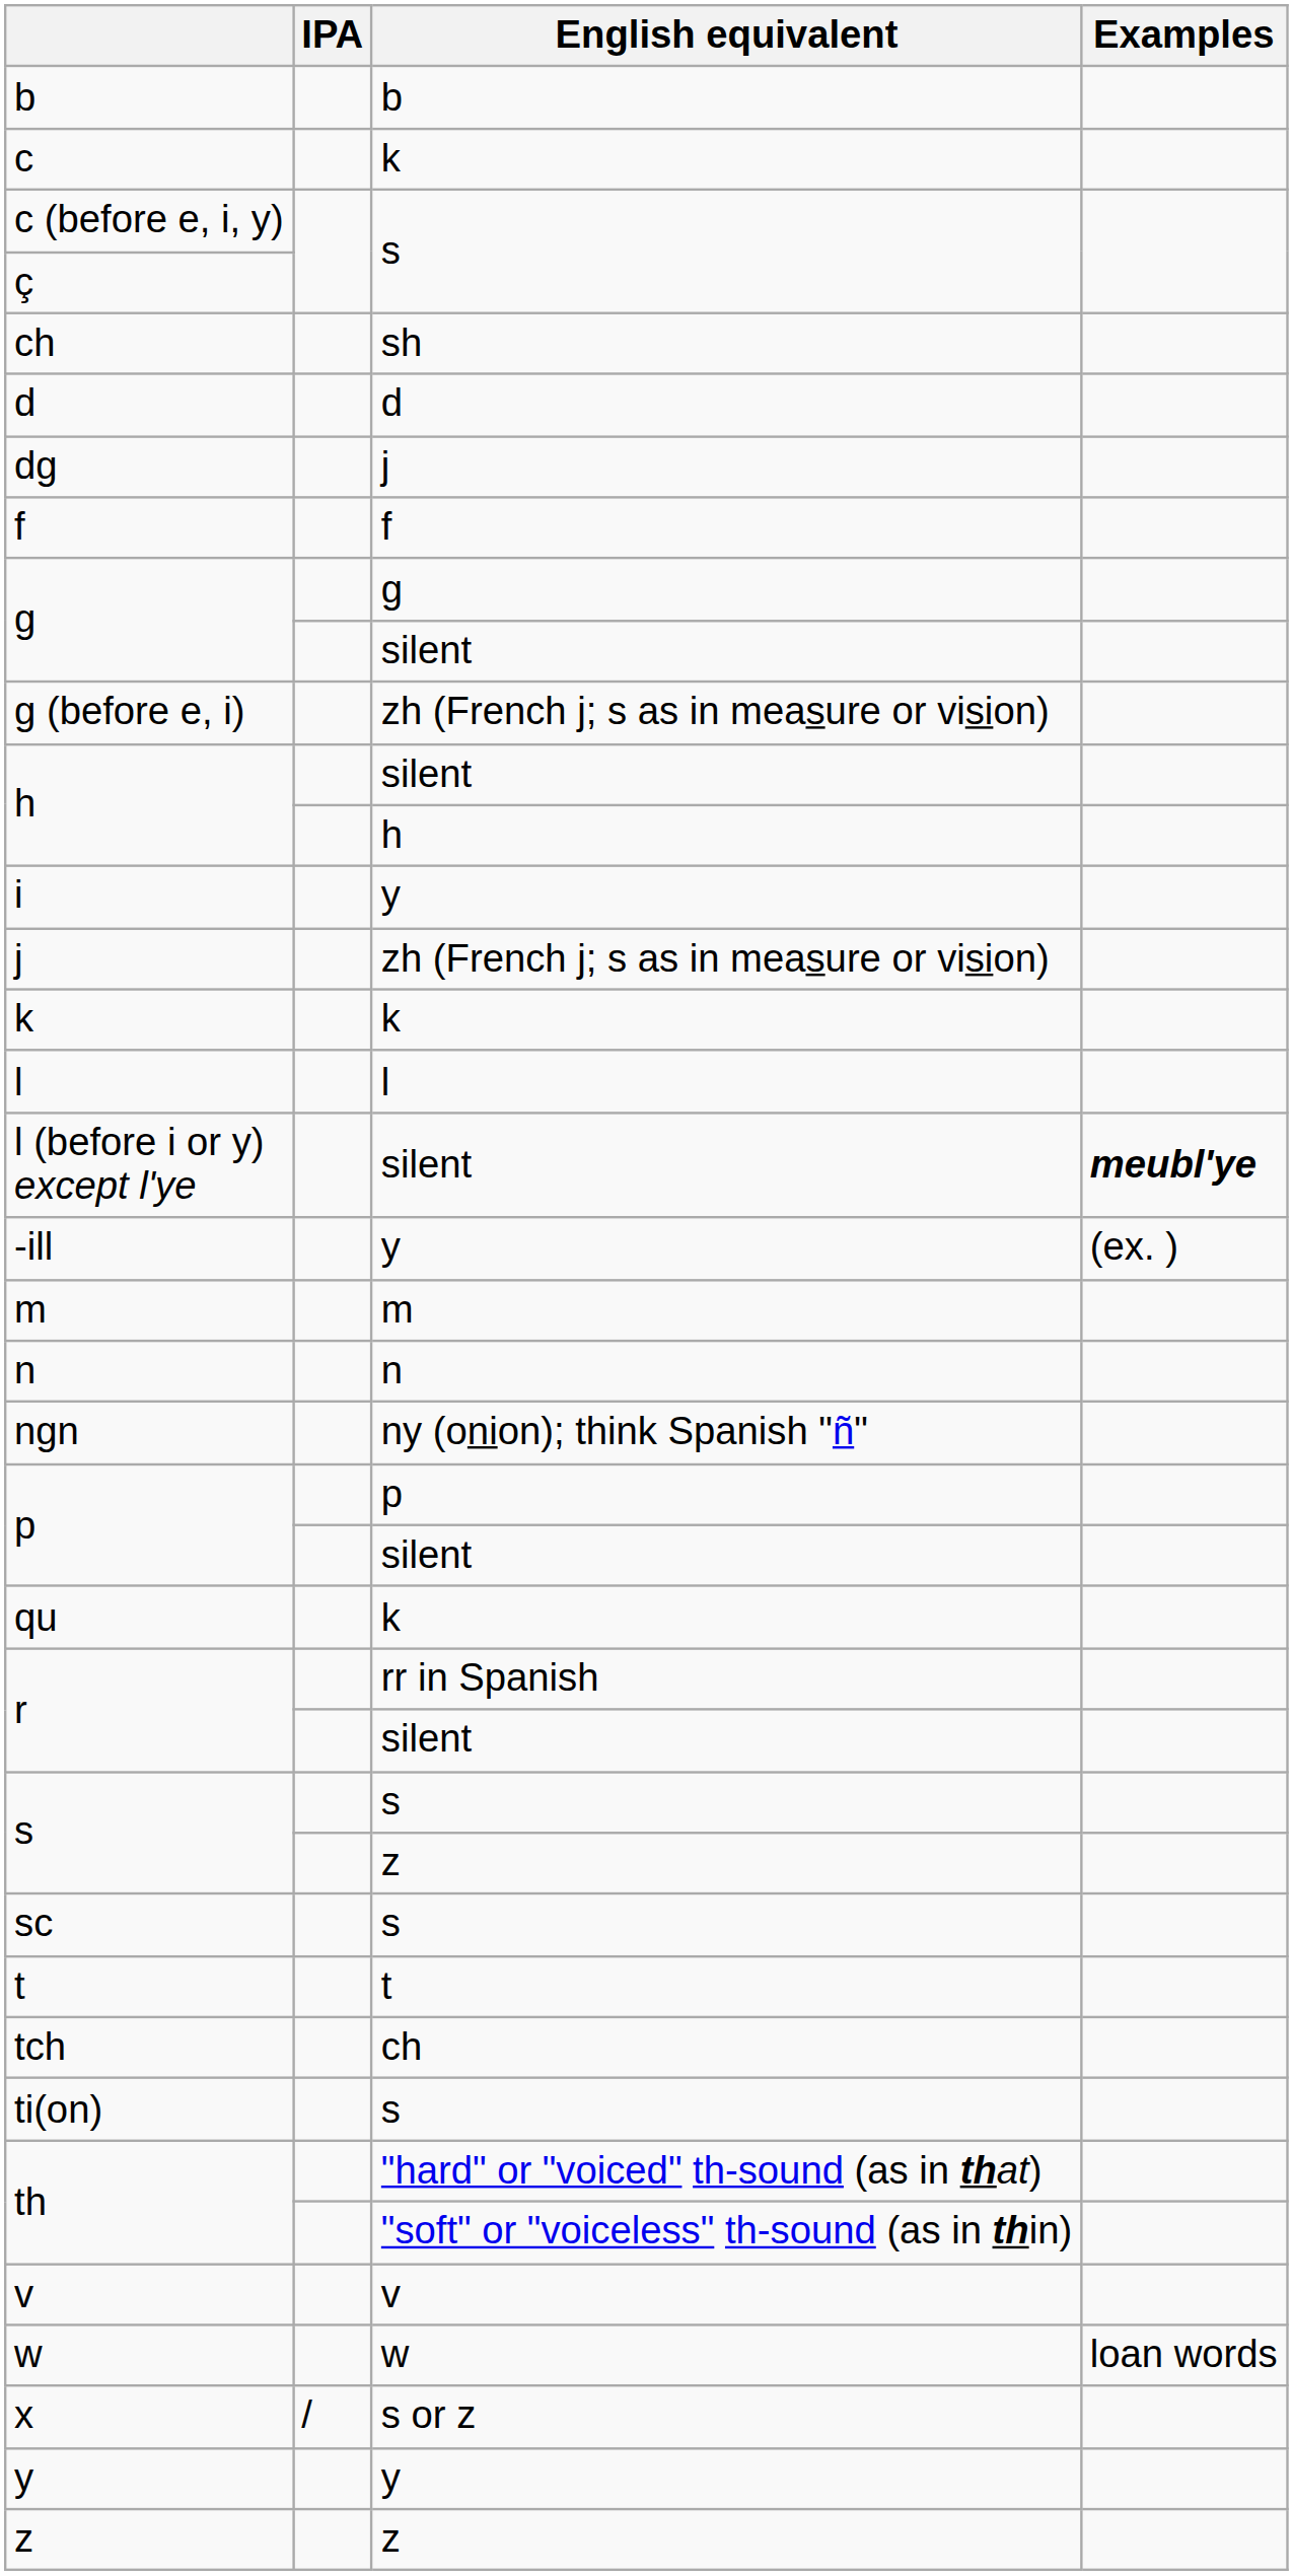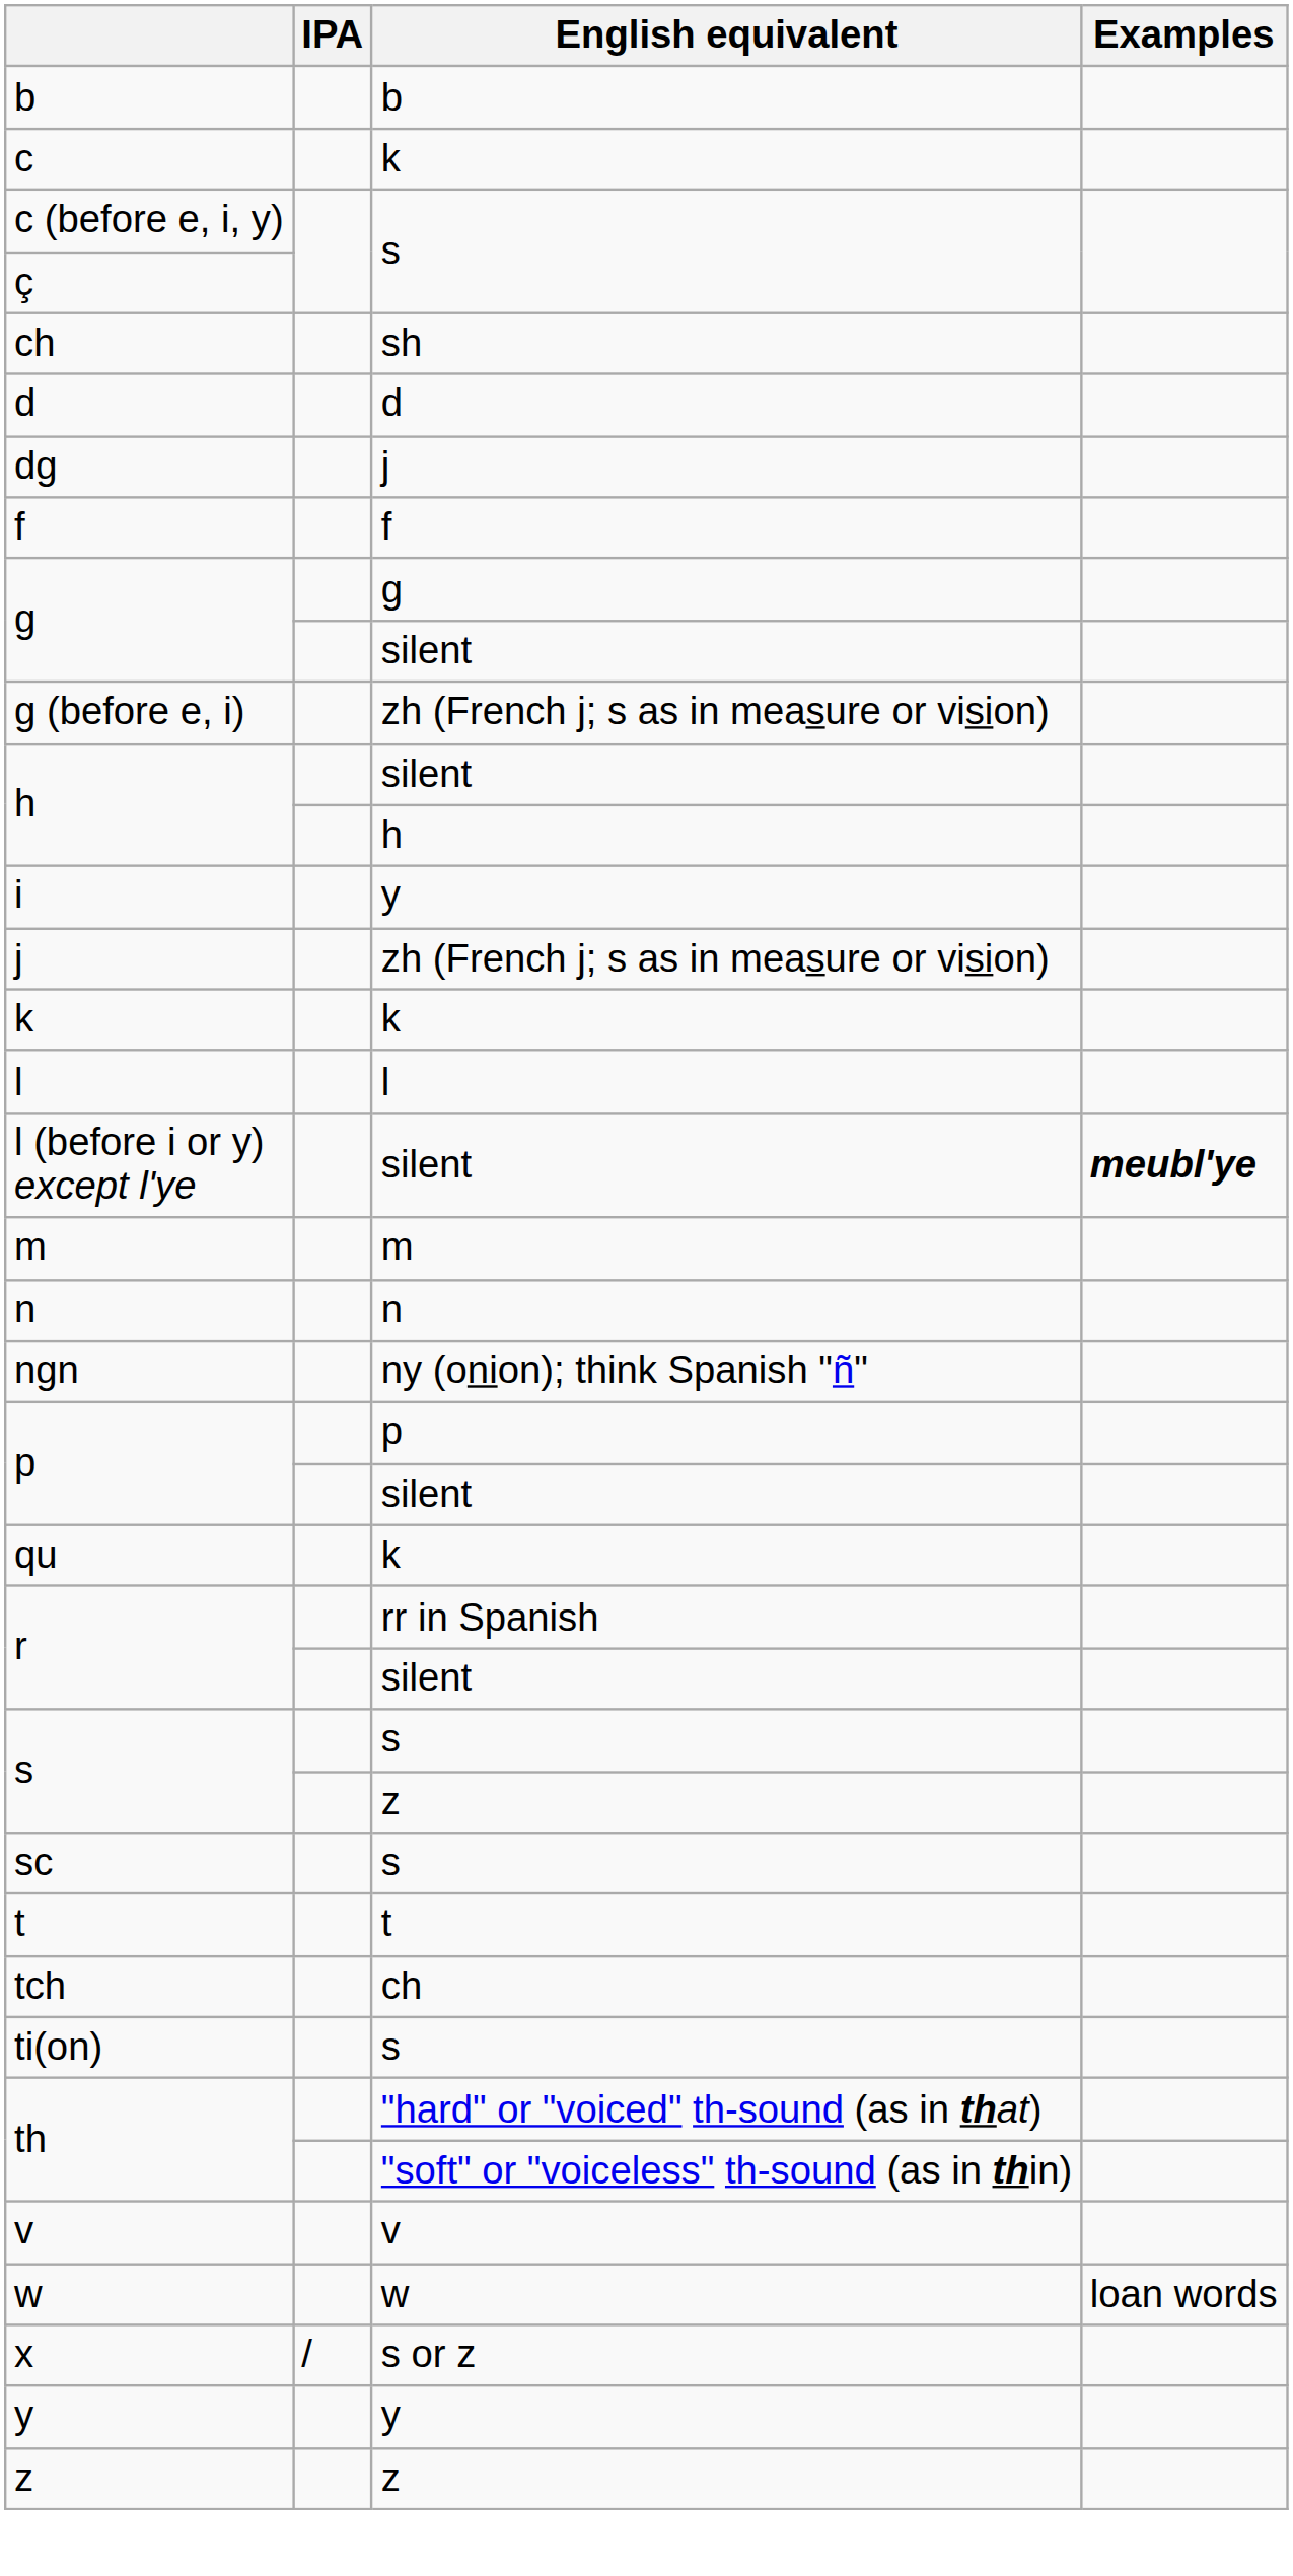 <table class="wikitable">
 <tr>
 <th></th>
 <th>IPA</th>
 <th>English equivalent</th>
 <th>Examples</th>
 </tr>
 <tr>
 <td>b</td>
 <td></td>
 <td>b</td>
 <td></td>
 </tr>
 <tr>
 <td>c</td>
 <td></td>
 <td>k</td>
 <td></td>
 </tr>
 <tr>
 <td>c (before e, i, y)</td>
 <td rowspan="2"></td>
 <td rowspan="2">s</td>
 <td rowspan="2"></td>
 </tr>
 <tr>
 <td>ç</td>
 </tr>
 <tr>
 <td>ch</td>
 <td></td>
 <td>sh</td>
 <td></td>
 </tr>
 <tr>
 <td>d</td>
 <td></td>
 <td>d</td>
 <td></td>
 </tr>
 <tr>
 <td>dg</td>
 <td></td>
 <td>j</td>
 <td></td>
 </tr>
 <tr>
 <td>f</td>
 <td></td>
 <td>f</td>
 <td></td>
 </tr>
 <tr>
 <td rowspan="2">g</td>
 <td></td>
 <td>g</td>
 <td></td>
 </tr>
 <tr>
 <td></td>
 <td>silent</td>
 <td></td>
 </tr>
 <tr>
 <td>g (before e, i)</td>
 <td></td>
 <td>zh (French j; s as in mea<u>s</u>ure or vi<u>si</u>on)</td>
 <td></td>
 </tr>
 <tr>
 <td rowspan="2">h</td>
 <td></td>
 <td>silent</td>
 <td></td>
 </tr>
 <tr>
 <td></td>
 <td>h</td>
 <td></td>
 </tr>
 <tr>
 <td>i</td>
 <td></td>
 <td>y</td>
 <td></td>
 </tr>
 <tr>
 <td>j</td>
 <td></td>
 <td>zh (French j; s as in mea<u>s</u>ure or vi<u>si</u>on)</td>
 <td></td>
 </tr>
 <tr>
 <td>k</td>
 <td></td>
 <td>k</td>
 <td></td>
 </tr>
 <tr>
 <td>l</td>
 <td></td>
 <td>l</td>
 <td></td>
 </tr>
 <tr>
 <td>l (before i or y)<br><em>except l'ye</em></td>
 <td></td>
 <td>silent</td>
 <td><strong> <em>meubl'ye</em></strong></td>
-</tr>
-<tr>
-<td>-ill</td>
-<td></td>
-<td>y</td>
-<td> (ex. )</td>
 </tr>
 <tr>
 <td>m</td>
 <td></td>
 <td>m</td>
 <td></td>
 </tr>
 <tr>
 <td>n</td>
 <td></td>
 <td>n</td>
 <td></td>
 </tr>
 <tr>
 <td>ngn</td>
 <td></td>
 <td>ny (o<u>ni</u>on); think Spanish "<a href='#'>ñ</a>"</td>
 <td></td>
 </tr>
 <tr>
 <td rowspan="2">p</td>
 <td></td>
 <td>p</td>
 <td></td>
 </tr>
 <tr>
 <td></td>
 <td>silent</td>
 <td></td>
 </tr>
 <tr>
 <td>qu</td>
 <td></td>
 <td>k</td>
 <td></td>
 </tr>
 <tr>
 <td rowspan="2">r</td>
 <td></td>
 <td>rr in Spanish</td>
 <td></td>
 </tr>
 <tr>
 <td></td>
 <td>silent</td>
 <td></td>
 </tr>
 <tr>
 <td rowspan="2">s</td>
 <td></td>
 <td>s</td>
 <td></td>
 </tr>
 <tr>
 <td></td>
 <td>z</td>
 <td></td>
 </tr>
 <tr>
 <td>sc</td>
 <td></td>
 <td>s</td>
 <td></td>
 </tr>
 <tr>
 <td>t</td>
 <td></td>
 <td>t</td>
 <td></td>
 </tr>
 <tr>
 <td>tch</td>
 <td></td>
 <td>ch</td>
 <td></td>
 </tr>
 <tr>
 <td>ti(on)</td>
 <td></td>
 <td>s</td>
 <td></td>
 </tr>
 <tr>
 <td rowspan="2">th</td>
 <td></td>
 <td><a href='#'>"hard" or "voiced"</a> <a href='#'>th-sound</a> (as in <em><u><strong>th</strong></u>at</em>)</td>
 <td></td>
 </tr>
 <tr>
 <td></td>
 <td><a href='#'>"soft" or "voiceless"</a> <a href='#'>th-sound</a> (as in <em><u><strong>th</strong></u></em>in)</td>
 <td></td>
 </tr>
 <tr>
 <td>v</td>
 <td></td>
 <td>v</td>
 <td></td>
 </tr>
 <tr>
 <td>w</td>
 <td></td>
 <td>w</td>
 <td>loan words</td>
 </tr>
 <tr>
 <td>x</td>
 <td>/</td>
 <td>s or z</td>
 <td></td>
 </tr>
 <tr>
 <td>y</td>
 <td></td>
 <td>y</td>
 <td></td>
 </tr>
 <tr>
 <td>z</td>
 <td></td>
 <td>z</td>
 <td></td>
 </tr>
 </table>
